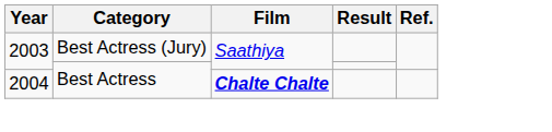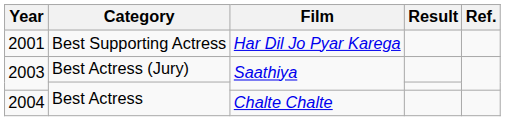 <table class="wikitable">
 <tr>
 <th>Year</th>
 <th>Category</th>
 <th>Film</th>
 <th>Result</th>
 <th>Ref.</th>
+</tr>
+<tr>
+<td>2001</td>
+<td>Best Supporting Actress</td>
+<td><em><a href='#'>Har Dil Jo Pyar Karega</a></em></td>
+<td></td>
+<td></td>
 </tr>
 <tr>
 <td rowspan="2">2003</td>
 <td>Best Actress (Jury)</td>
 <td rowspan="2"><em><a href='#'>Saathiya</a></em></td>
 <td></td>
 <td rowspan="2"></td>
 </tr>
 <tr>
 <td rowspan="2">Best Actress</td>
 <td></td>
 </tr>
 <tr>
 <td>2004</td>
-<td><strong><em><a href='#'>Chalte Chalte</a></em></strong></td>
+<td><em><a href='#'>Chalte Chalte</a></em></td>
 <td></td>
 <td></td>
 </tr>
 </table>
